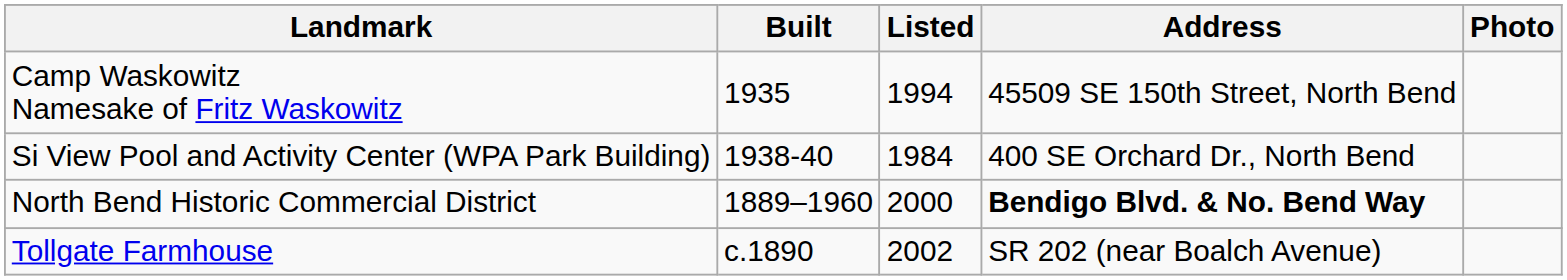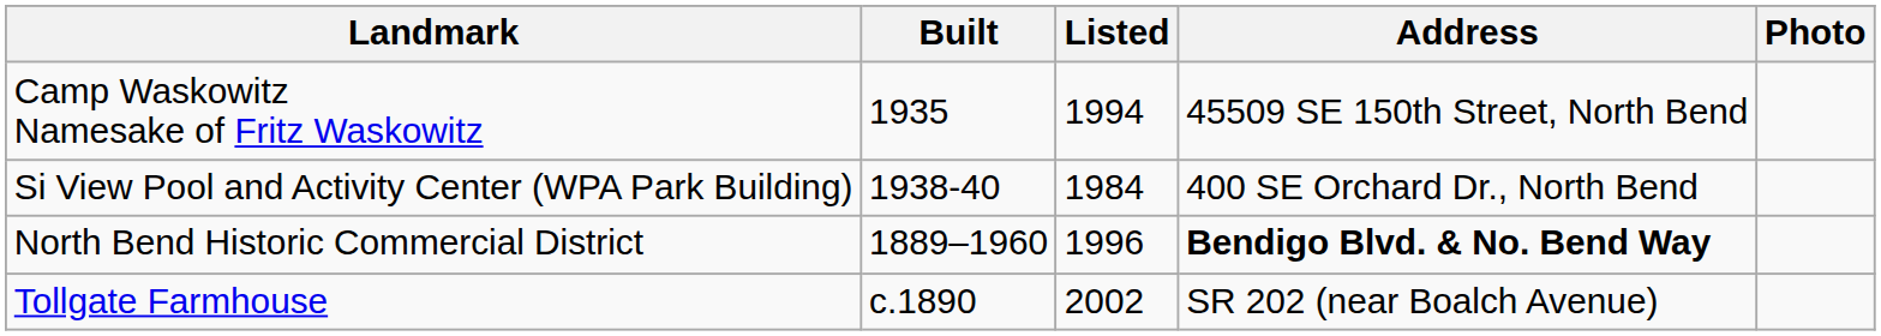 <table class="wikitable">
 <tr>
 <th>Landmark</th>
 <th>Built</th>
 <th>Listed</th>
 <th>Address</th>
 <th>Photo</th>
 </tr>
 <tr>
 <td>Camp Waskowitz <br> Namesake of <a href='#'>Fritz Waskowitz</a></td>
 <td>1935</td>
 <td>1994</td>
 <td>45509 SE 150th Street, North Bend</td>
 <td></td>
 </tr>
 <tr>
 <td>Si View Pool and Activity Center (WPA Park Building)</td>
 <td>1938-40 </td>
 <td>1984</td>
 <td>400 SE Orchard Dr., North Bend</td>
 <td></td>
 </tr>
 <tr>
 <td>North Bend Historic Commercial District</td>
 <td>1889–1960</td>
-<td>2000</td>
+<td>1996</td>
 <td><strong>Bendigo Blvd. & No. Bend Way</strong></td>
 <td></td>
 </tr>
 <tr>
 <td><a href='#'>Tollgate Farmhouse</a></td>
 <td>c.1890</td>
 <td>2002</td>
 <td>SR 202 (near Boalch Avenue)</td>
 <td></td>
 </tr>
 </table>
